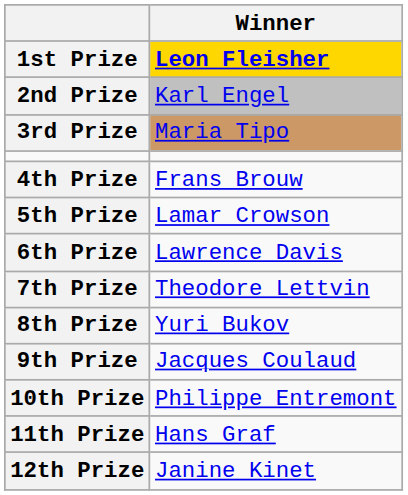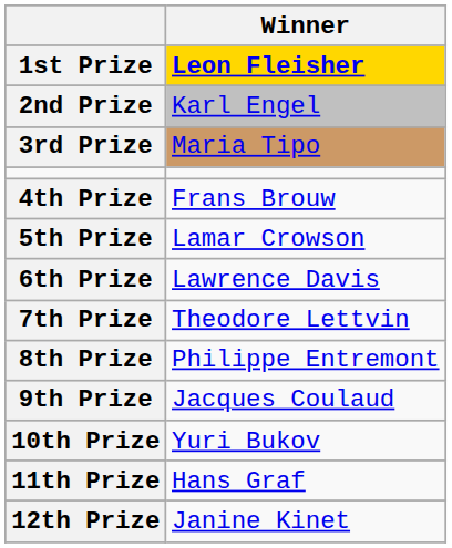 <table class="wikitable">
 <tr>
 <th></th>
 <th>Winner</th>
 </tr>
 <tr>
 <th>1st Prize</th>
 <td bgcolor="gold"> <strong><a href='#'>Leon Fleisher</a></strong></td>
 </tr>
 <tr>
 <th>2nd Prize</th>
 <td bgcolor="silver"> <a href='#'>Karl Engel</a></td>
 </tr>
 <tr>
 <th>3rd Prize</th>
 <td bgcolor="cc9966"> <a href='#'>Maria Tipo</a></td>
 </tr>
 <tr>
 <td></td>
 <td></td>
 </tr>
 <tr>
 <th>4th Prize</th>
 <td> <a href='#'>Frans Brouw</a></td>
 </tr>
 <tr>
 <th>5th Prize</th>
 <td> <a href='#'>Lamar Crowson</a></td>
 </tr>
 <tr>
 <th>6th Prize</th>
 <td> <a href='#'>Lawrence Davis</a></td>
 </tr>
 <tr>
 <th>7th Prize</th>
 <td> <a href='#'>Theodore Lettvin</a></td>
 </tr>
 <tr>
 <th>8th Prize</th>
-<td> <a href='#'>Yuri Bukov</a></td>
+<td> <a href='#'>Philippe Entremont</a></td>
 </tr>
 <tr>
 <th>9th Prize</th>
 <td> <a href='#'>Jacques Coulaud</a></td>
 </tr>
 <tr>
 <th>10th Prize</th>
-<td> <a href='#'>Philippe Entremont</a></td>
+<td> <a href='#'>Yuri Bukov</a></td>
 </tr>
 <tr>
 <th>11th Prize</th>
 <td> <a href='#'>Hans Graf</a></td>
 </tr>
 <tr>
 <th>12th Prize</th>
 <td> <a href='#'>Janine Kinet</a></td>
 </tr>
 </table>
